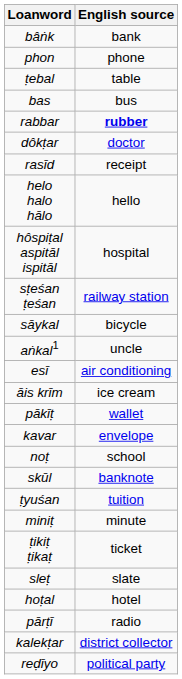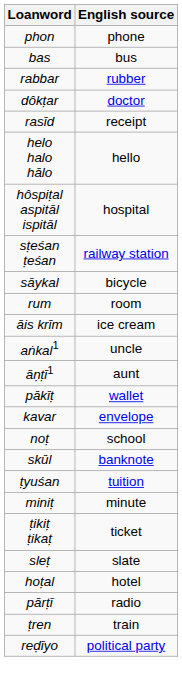 <table class="wikitable" style="text-align:center">
 <tr>
 <th>Loanword</th>
 <th>English source</th>
 </tr>
 <tr>
-<td><em>bâṅk</em></td>
-<td>bank</td>
-</tr>
-<tr>
 <td><em>phon</em></td>
 <td>phone</td>
-</tr>
-<tr>
-<td><em>ṭebal</em></td>
-<td>table</td>
 </tr>
 <tr>
 <td><em>bas</em></td>
 <td>bus</td>
 </tr>
 <tr>
 <td><em>rabbar</em></td>
-<td><strong><a href='#'>rubber</a></strong></td>
+<td><a href='#'>rubber</a></td>
 </tr>
 <tr>
 <td><em>dôkṭar</em></td>
 <td><a href='#'>doctor</a></td>
 </tr>
 <tr>
 <td><em>rasīd</em></td>
 <td>receipt</td>
 </tr>
 <tr>
 <td><em>helo <br> halo <br> hālo</em></td>
 <td>hello</td>
 </tr>
 <tr>
 <td><em>hôspiṭal<br>aspitāl<br>ispitāl</em></td>
 <td>hospital</td>
 </tr>
 <tr>
 <td><em>sṭeśan <br> ṭeśan</em></td>
 <td><a href='#'>railway station</a></td>
 </tr>
 <tr>
 <td><em>sāykal</em></td>
 <td>bicycle</td>
 </tr>
 <tr>
+<td><em>rum</em></td>
+<td>room</td>
+</tr>
+<tr>
+<td><em>āis krīm</em></td>
+<td>ice cream</td>
+</tr>
+<tr>
 <td><em>aṅkal</em><sup>1</sup></td>
 <td>uncle</td>
 </tr>
 <tr>
-<td><em>esī</em></td>
-<td><a href='#'>air conditioning</a></td>
-</tr>
-<tr>
-<td><em>āis krīm</em></td>
-<td>ice cream</td>
+<td><em>āṇṭī</em><sup>1</sup></td>
+<td>aunt</td>
 </tr>
 <tr>
 <td><em>pākīṭ</em></td>
 <td><a href='#'>wallet</a></td>
 </tr>
 <tr>
 <td><em>kavar</em></td>
 <td><a href='#'>envelope</a></td>
 </tr>
 <tr>
 <td><em>noṭ</em></td>
 <td>school</td>
 </tr>
 <tr>
 <td><em>skūl</em></td>
 <td><a href='#'>banknote</a></td>
 </tr>
 <tr>
 <td><em>ṭyuśan</em></td>
 <td><a href='#'>tuition</a></td>
 </tr>
 <tr>
 <td><em>miniṭ</em></td>
 <td>minute</td>
 </tr>
 <tr>
 <td><em>ṭikiṭ</em> <br> <em>ṭikaṭ</em></td>
 <td>ticket</td>
 </tr>
 <tr>
 <td><em>sleṭ</em></td>
 <td>slate</td>
 </tr>
 <tr>
 <td><em>hoṭal</em></td>
 <td>hotel</td>
 </tr>
 <tr>
 <td><em>pārṭī</em></td>
 <td>radio</td>
 </tr>
 <tr>
-<td><em>kalekṭar</em></td>
-<td><a href='#'>district collector</a></td>
+<td><em>ṭren</em></td>
+<td>train</td>
 </tr>
 <tr>
 <td><em>reḍīyo</em></td>
 <td><a href='#'>political party</a></td>
 </tr>
 </table>
